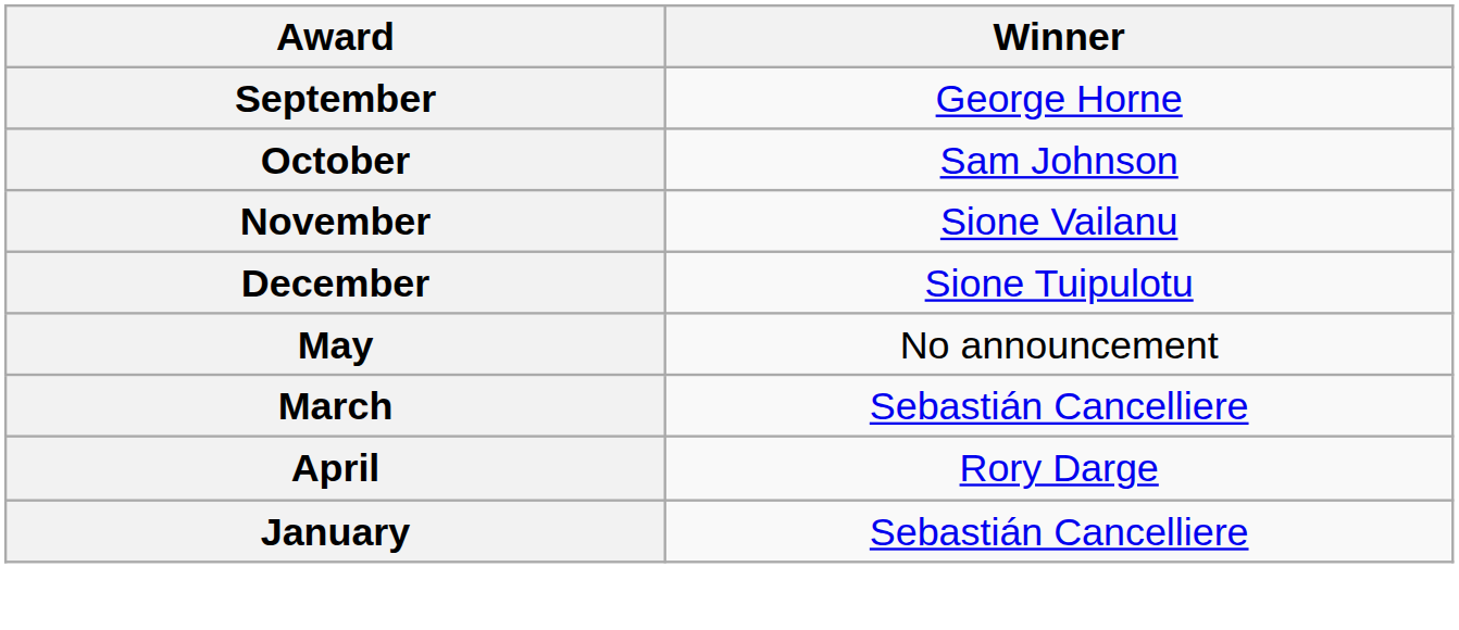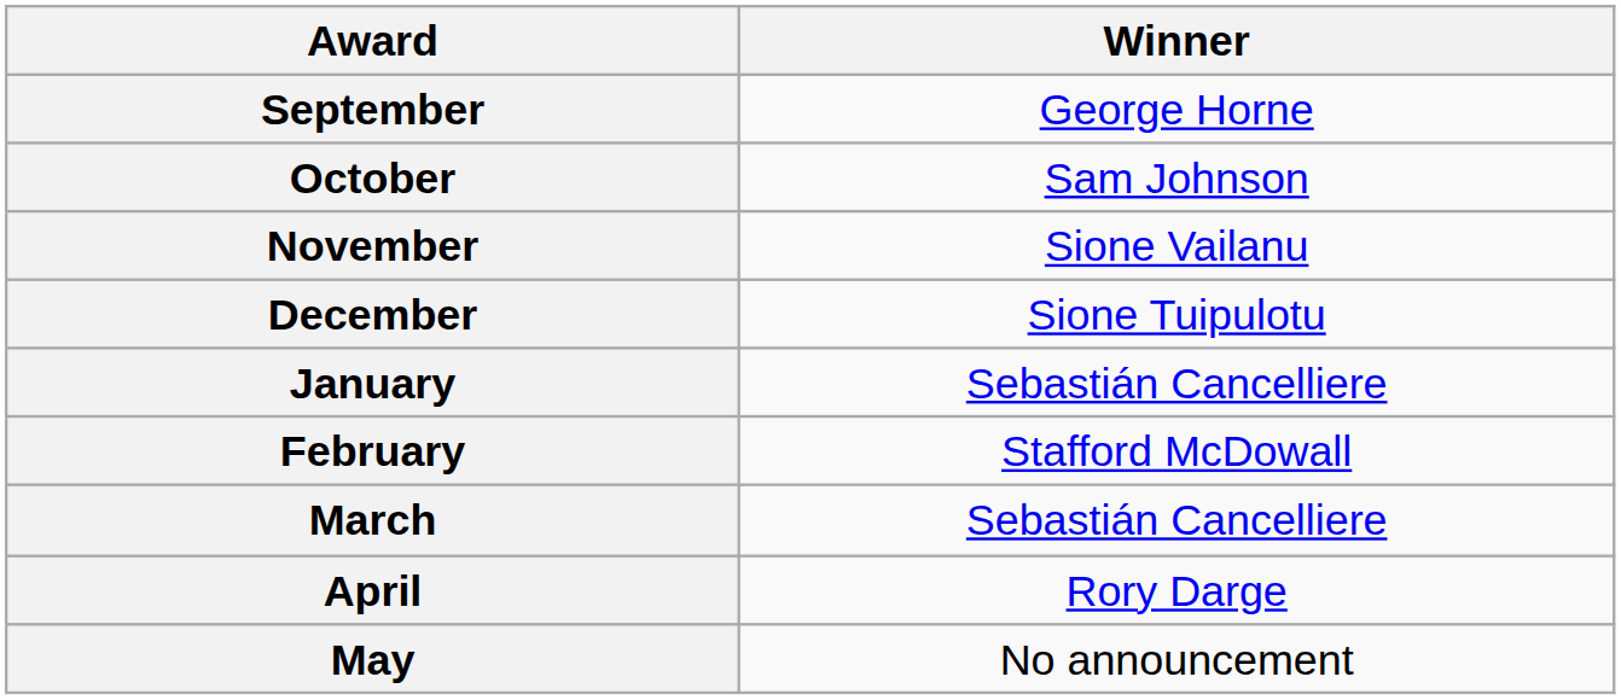 <table class="wikitable" style="font-size:95%; text-align:center;">
 <tr>
 <th style="width:250px;">Award</th>
 <th style="width:300px;">Winner</th>
 </tr>
 <tr>
 <th>September</th>
 <td> <a href='#'>George Horne</a></td>
 </tr>
 <tr>
 <th>October</th>
 <td> <a href='#'>Sam Johnson</a></td>
 </tr>
 <tr>
 <th>November</th>
 <td> <a href='#'>Sione Vailanu</a></td>
 </tr>
 <tr>
 <th>December</th>
 <td> <a href='#'>Sione Tuipulotu</a></td>
 </tr>
 <tr>
-<th>May</th>
-<td>No announcement</td>
+<th>January</th>
+<td> <a href='#'>Sebastián Cancelliere</a></td>
+</tr>
+<tr>
+<th>February</th>
+<td> <a href='#'>Stafford McDowall</a></td>
 </tr>
 <tr>
 <th>March</th>
 <td> <a href='#'>Sebastián Cancelliere</a></td>
 </tr>
 <tr>
 <th>April</th>
 <td> <a href='#'>Rory Darge</a></td>
 </tr>
 <tr>
-<th>January</th>
-<td> <a href='#'>Sebastián Cancelliere</a></td>
+<th>May</th>
+<td>No announcement</td>
 </tr>
 </table>
